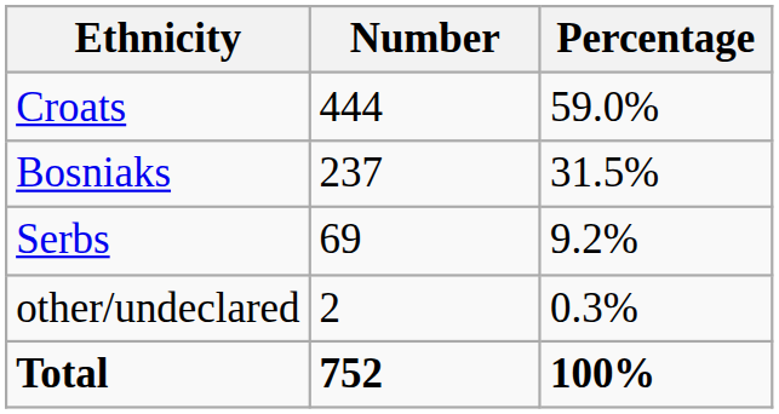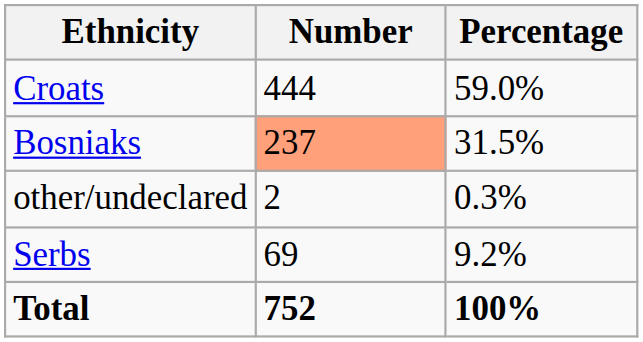 <table class="wikitable">
 <tr>
 <th width="100px">Ethnicity</th>
 <th width="80px">Number</th>
 <th width="80px">Percentage</th>
 </tr>
 <tr>
 <td><a href='#'>Croats</a></td>
 <td>444</td>
 <td>59.0%</td>
 </tr>
 <tr>
 <td><a href='#'>Bosniaks</a></td>
-<td>237</td>
+<td style="background: lightsalmon;">237</td>
 <td>31.5%</td>
+</tr>
+<tr>
+<td>other/undeclared</td>
+<td>2</td>
+<td>0.3%</td>
 </tr>
 <tr>
 <td><a href='#'>Serbs</a></td>
 <td>69</td>
 <td>9.2%</td>
 </tr>
 <tr>
-<td>other/undeclared</td>
-<td>2</td>
-<td>0.3%</td>
-</tr>
-<tr>
 <td><strong>Total</strong></td>
 <td><strong>752</strong></td>
 <td><strong>100%</strong></td>
 </tr>
 </table>
